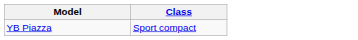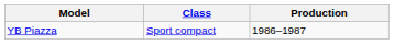 <table class="wikitable">
 <tr>
 <th style="width:200px;">Model</th>
 <th style="width:150px;"><a href='#'>Class</a></th>
+<th style="width:200px;">Production</th>
 </tr>
 <tr>
 <td valign="top"><a href='#'>YB Piazza</a></td>
 <td valign="top"><a href='#'>Sport compact</a></td>
+<td valign="top">1986–1987</td>
 </tr>
 </table>
